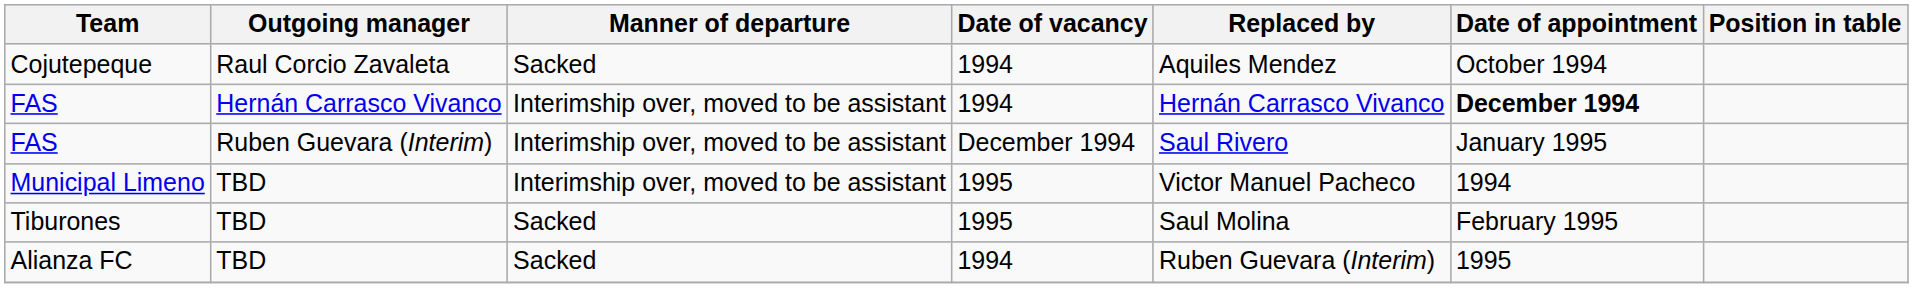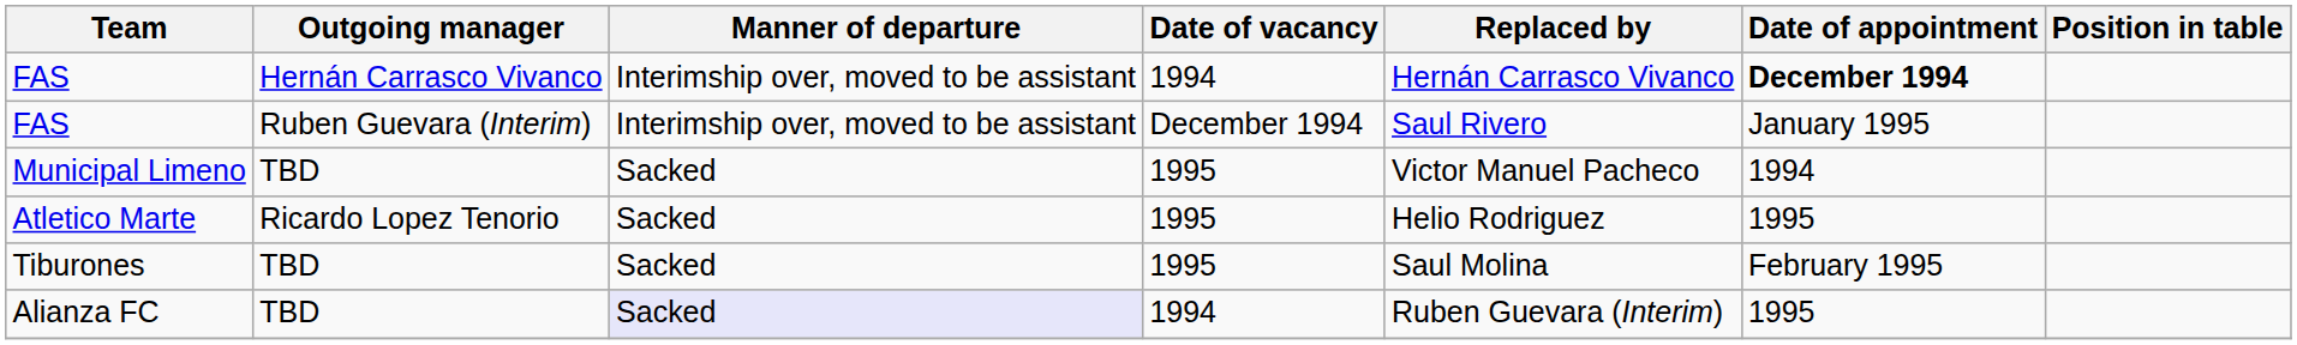 <table class="wikitable">
 <tr>
 <th>Team</th>
 <th>Outgoing manager</th>
 <th>Manner of departure</th>
 <th>Date of vacancy</th>
 <th>Replaced by</th>
 <th>Date of appointment</th>
 <th>Position in table</th>
-</tr>
-<tr>
-<td>Cojutepeque</td>
-<td> Raul Corcio Zavaleta</td>
-<td>Sacked</td>
-<td>1994</td>
-<td> Aquiles Mendez</td>
-<td>October 1994</td>
-<td></td>
 </tr>
 <tr>
 <td><a href='#'>FAS</a></td>
 <td> <a href='#'>Hernán Carrasco Vivanco</a></td>
 <td>Interimship over, moved to be assistant</td>
 <td>1994</td>
 <td> <a href='#'>Hernán Carrasco Vivanco</a></td>
 <td><strong>December 1994</strong></td>
 <td></td>
 </tr>
 <tr>
 <td><a href='#'>FAS</a></td>
 <td> Ruben Guevara (<em>Interim</em>)</td>
 <td>Interimship over, moved to be assistant</td>
 <td>December 1994</td>
 <td> <a href='#'>Saul Rivero</a></td>
 <td>January 1995</td>
 <td></td>
 </tr>
 <tr>
 <td><a href='#'>Municipal Limeno</a></td>
 <td> TBD</td>
-<td>Interimship over, moved to be assistant</td>
+<td>Sacked</td>
 <td>1995</td>
 <td> Victor Manuel Pacheco</td>
 <td>1994</td>
+<td></td>
+</tr>
+<tr>
+<td><a href='#'>Atletico Marte</a></td>
+<td> Ricardo Lopez Tenorio</td>
+<td>Sacked</td>
+<td>1995</td>
+<td> Helio Rodriguez</td>
+<td>1995</td>
 <td></td>
 </tr>
 <tr>
 <td>Tiburones</td>
 <td> TBD</td>
 <td>Sacked</td>
 <td>1995</td>
 <td> Saul Molina</td>
 <td>February 1995</td>
 <td></td>
 </tr>
 <tr>
 <td>Alianza FC</td>
 <td> TBD</td>
-<td>Sacked</td>
+<td style="background: lavender;">Sacked</td>
 <td>1994</td>
 <td> Ruben Guevara (<em>Interim</em>)</td>
 <td>1995</td>
 <td></td>
 </tr>
 <tr>
 </tr>
 </table>
